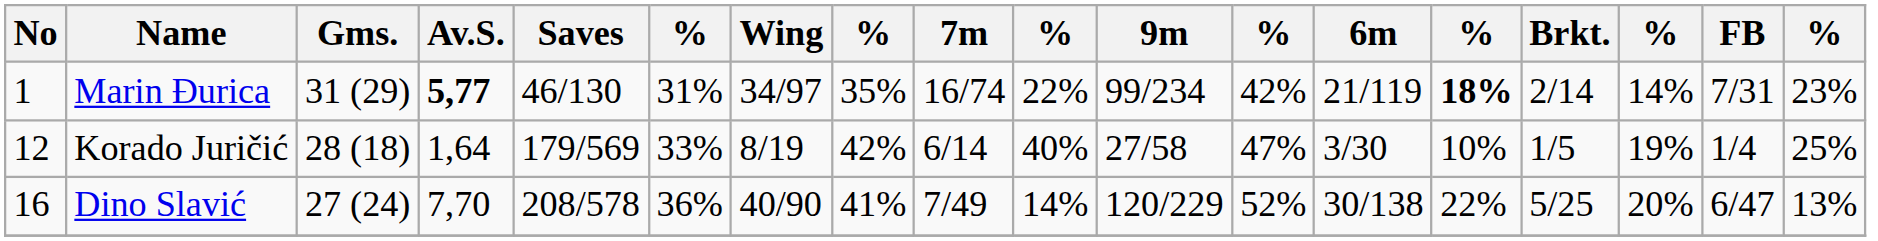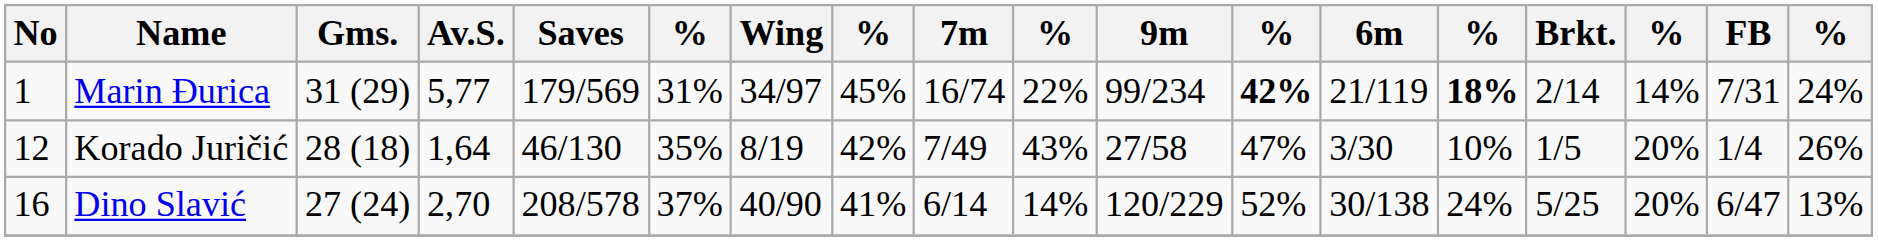 <table class="wikitable">
 <tr>
 <th>No</th>
 <th>Name</th>
 <th>Gms.</th>
 <th>Av.S.</th>
 <th>Saves</th>
 <th>%</th>
 <th>Wing</th>
 <th>%</th>
 <th>7m</th>
 <th>%</th>
 <th>9m</th>
 <th>%</th>
 <th>6m</th>
 <th>%</th>
 <th>Brkt.</th>
 <th>%</th>
 <th>FB</th>
 <th>%</th>
 </tr>
 <tr>
 <td>1</td>
 <td><a href='#'>Marin Đurica</a></td>
 <td>31 (29)</td>
-<td><strong>5,77</strong></td>
-<td>46/130</td>
+<td>5,77</td>
+<td>179/569</td>
 <td>31%</td>
 <td>34/97</td>
-<td>35%</td>
+<td>45%</td>
 <td>16/74</td>
 <td>22%</td>
 <td>99/234</td>
-<td>42%</td>
+<td><strong>42%</strong></td>
 <td>21/119</td>
 <td><strong>18%</strong></td>
 <td>2/14</td>
 <td>14%</td>
 <td>7/31</td>
-<td>23%</td>
+<td>24%</td>
 </tr>
 <tr>
 <td>12</td>
 <td>Korado Juričić</td>
 <td>28 (18)</td>
 <td>1,64</td>
-<td>179/569</td>
-<td>33%</td>
+<td>46/130</td>
+<td>35%</td>
 <td>8/19</td>
 <td>42%</td>
-<td>6/14</td>
-<td>40%</td>
+<td>7/49</td>
+<td>43%</td>
 <td>27/58</td>
 <td>47%</td>
 <td>3/30</td>
 <td>10%</td>
 <td>1/5</td>
-<td>19%</td>
+<td>20%</td>
 <td>1/4</td>
-<td>25%</td>
+<td>26%</td>
 </tr>
 <tr>
 <td>16</td>
 <td><a href='#'>Dino Slavić</a></td>
 <td>27 (24)</td>
-<td>7,70</td>
+<td>2,70</td>
 <td>208/578</td>
-<td>36%</td>
+<td>37%</td>
 <td>40/90</td>
 <td>41%</td>
-<td>7/49</td>
+<td>6/14</td>
 <td>14%</td>
 <td>120/229</td>
 <td>52%</td>
 <td>30/138</td>
-<td>22%</td>
+<td>24%</td>
 <td>5/25</td>
 <td>20%</td>
 <td>6/47</td>
 <td>13%</td>
 </tr>
 <tr>
 </tr>
 </table>
